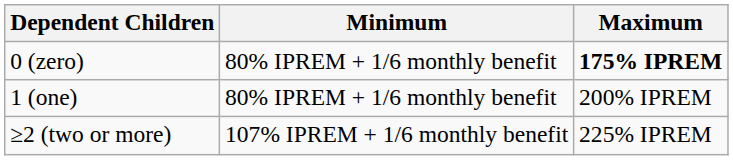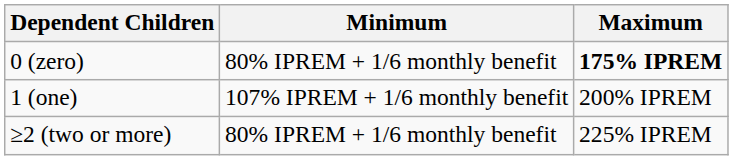 <table class="wikitable">
 <tr>
 <th>Dependent Children</th>
 <th>Minimum</th>
 <th>Maximum</th>
 </tr>
 <tr>
 <td>0 (zero)</td>
 <td>80% IPREM + 1/6 monthly benefit</td>
 <td><strong>175% IPREM</strong></td>
 </tr>
 <tr>
 <td>1 (one)</td>
-<td>80% IPREM + 1/6 monthly benefit</td>
+<td>107% IPREM + 1/6 monthly benefit</td>
 <td>200% IPREM</td>
 </tr>
 <tr>
 <td>≥2 (two or more)</td>
-<td>107% IPREM + 1/6 monthly benefit</td>
+<td>80% IPREM + 1/6 monthly benefit</td>
 <td>225% IPREM</td>
 </tr>
 </table>
